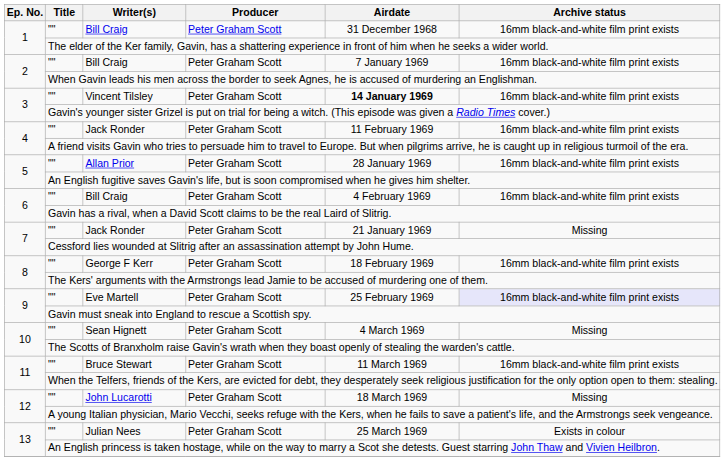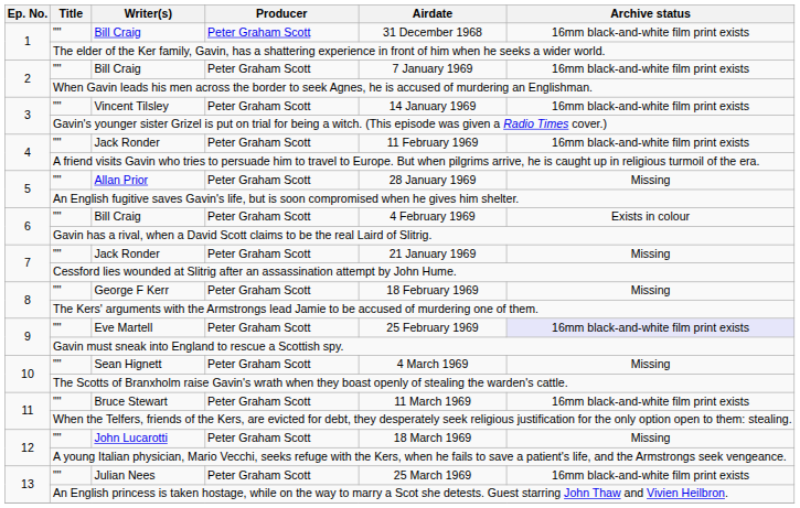 <table class="wikitable">
 <tr>
 <th>Ep. No.</th>
 <th>Title</th>
 <th>Writer(s)</th>
 <th>Producer</th>
 <th>Airdate</th>
 <th>Archive status</th>
 </tr>
 <tr>
 <td rowspan="2" align="center">1</td>
 <td>""</td>
 <td><a href='#'>Bill Craig</a></td>
 <td><a href='#'>Peter Graham Scott</a></td>
 <td align="center">31 December 1968</td>
 <td align="center">16mm black-and-white film print exists</td>
 </tr>
 <tr>
 <td colspan="6">The elder of the Ker family, Gavin, has a shattering experience in front of him when he seeks a wider world.</td>
 </tr>
 <tr>
 <td rowspan="2" align="center">2</td>
 <td>""</td>
 <td>Bill Craig</td>
 <td>Peter Graham Scott</td>
 <td align="center">7 January 1969</td>
 <td align="center">16mm black-and-white film print exists</td>
 </tr>
 <tr>
 <td colspan="6">When Gavin leads his men across the border to seek Agnes, he is accused of murdering an Englishman.</td>
 </tr>
 <tr>
 <td rowspan="2" align="center">3</td>
 <td>""</td>
 <td>Vincent Tilsley</td>
 <td>Peter Graham Scott</td>
-<td align="center"><strong>14 January 1969</strong></td>
+<td align="center">14 January 1969</td>
 <td align="center">16mm black-and-white film print exists</td>
 </tr>
 <tr>
 <td colspan="6">Gavin's younger sister Grizel is put on trial for being a witch. (This episode was given a <em><a href='#'>Radio Times</a></em> cover.)</td>
 </tr>
 <tr>
 <td rowspan="2" align="center">4</td>
 <td>""</td>
 <td>Jack Ronder</td>
 <td>Peter Graham Scott</td>
 <td align="center">11 February 1969</td>
 <td align="center">16mm black-and-white film print exists</td>
 </tr>
 <tr>
 <td colspan="6">A friend visits Gavin who tries to persuade him to travel to Europe. But when pilgrims arrive, he is caught up in religious turmoil of the era.</td>
 </tr>
 <tr>
 <td rowspan="2" align="center">5</td>
 <td>""</td>
 <td><a href='#'>Allan Prior</a></td>
 <td>Peter Graham Scott</td>
 <td align="center">28 January 1969</td>
-<td align="center">16mm black-and-white film print exists</td>
+<td align="center">Missing</td>
 </tr>
 <tr>
 <td colspan="6">An English fugitive saves Gavin's life, but is soon compromised when he gives him shelter.</td>
 </tr>
 <tr>
 <td rowspan="2" align="center">6</td>
 <td>""</td>
 <td>Bill Craig</td>
 <td>Peter Graham Scott</td>
 <td align="center">4 February 1969</td>
-<td align="center">16mm black-and-white film print exists</td>
+<td align="center">Exists in colour</td>
 </tr>
 <tr>
 <td colspan="6">Gavin has a rival, when a David Scott claims to be the real Laird of Slitrig.</td>
 </tr>
 <tr>
 <td rowspan="2" align="center">7</td>
 <td>""</td>
 <td>Jack Ronder</td>
 <td>Peter Graham Scott</td>
 <td align="center">21 January 1969</td>
 <td align="center">Missing</td>
 </tr>
 <tr>
 <td colspan="6">Cessford lies wounded at Slitrig after an assassination attempt by John Hume.</td>
 </tr>
 <tr>
 <td rowspan="2" align="center">8</td>
 <td>""</td>
 <td>George F Kerr</td>
 <td>Peter Graham Scott</td>
 <td align="center">18 February 1969</td>
-<td align="center">16mm black-and-white film print exists</td>
+<td align="center">Missing</td>
 </tr>
 <tr>
 <td colspan="6">The Kers' arguments with the Armstrongs lead Jamie to be accused of murdering one of them.</td>
 </tr>
 <tr>
 <td rowspan="2" align="center">9</td>
 <td>""</td>
 <td>Eve Martell</td>
 <td>Peter Graham Scott</td>
 <td align="center">25 February 1969</td>
 <td align="center" style="background: lavender;">16mm black-and-white film print exists</td>
 </tr>
 <tr>
 <td colspan="6">Gavin must sneak into England to rescue a Scottish spy.</td>
 </tr>
 <tr>
 <td rowspan="2" align="center">10</td>
 <td>""</td>
 <td>Sean Hignett</td>
 <td>Peter Graham Scott</td>
 <td align="center">4 March 1969</td>
 <td align="center">Missing</td>
 </tr>
 <tr>
 <td colspan="6">The Scotts of Branxholm raise Gavin's wrath when they boast openly of stealing the warden's cattle.</td>
 </tr>
 <tr>
 <td rowspan="2" align="center">11</td>
 <td>""</td>
 <td>Bruce Stewart</td>
 <td>Peter Graham Scott</td>
 <td align="center">11 March 1969</td>
 <td align="center">16mm black-and-white film print exists</td>
 </tr>
 <tr>
 <td colspan="6">When the Telfers, friends of the Kers, are evicted for debt, they desperately seek religious justification for the only option open to them: stealing.</td>
 </tr>
 <tr>
 <td rowspan="2" align="center">12</td>
 <td>""</td>
 <td><a href='#'>John Lucarotti</a></td>
 <td>Peter Graham Scott</td>
 <td align="center">18 March 1969</td>
 <td align="center">Missing</td>
 </tr>
 <tr>
 <td colspan="6">A young Italian physician, Mario Vecchi, seeks refuge with the Kers, when he fails to save a patient's life, and the Armstrongs seek vengeance.</td>
 </tr>
 <tr>
 <td rowspan="2" align="center">13</td>
 <td>""</td>
 <td>Julian Nees</td>
 <td>Peter Graham Scott</td>
 <td align="center">25 March 1969</td>
-<td align="center">Exists in colour</td>
+<td align="center">16mm black-and-white film print exists</td>
 </tr>
 <tr>
 <td colspan="6">An English princess is taken hostage, while on the way to marry a Scot she detests. Guest starring <a href='#'>John Thaw</a> and <a href='#'>Vivien Heilbron</a>.</td>
 </tr>
 <tr>
 </tr>
 </table>
